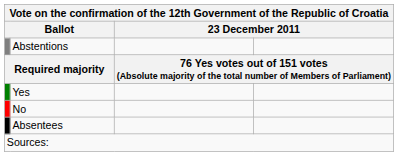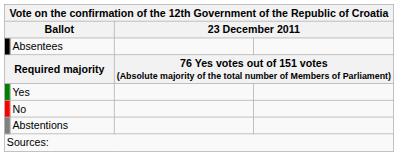 <table class="wikitable" style="text-align:center; font-size:95%;">
 <tr style="background:#e9e9e9;">
 <th colspan="4">Vote on the confirmation of the 12th Government of the Republic of Croatia</th>
 </tr>
 <tr>
 <th colspan="2" style="width:150px;">Ballot</th>
 <th colspan="2" style="width:150px;">23 December 2011</th>
 </tr>
 <tr>
-<th style="background:gray;"></th>
-<td style="text-align:left;">Abstentions</td>
+<th style="background:black;"></th>
+<td style="text-align:left;">Absentees</td>
 <td></td>
 <td></td>
 </tr>
 <tr>
 <th colspan="2">Required majority</th>
 <th colspan="2"><strong>76 Yes votes out of 151 votes<br><small>(Absolute majority of the total number of Members of Parliament)</small></strong></th>
 </tr>
 <tr>
 <th style="width:1px; background:green;"></th>
 <td style="text-align:left;">Yes</td>
 <td></td>
 <td></td>
 </tr>
 <tr>
 <th style="background:red;"></th>
 <td style="text-align:left;">No</td>
 <td></td>
 <td></td>
 </tr>
 <tr>
-<th style="background:black;"></th>
-<td style="text-align:left;">Absentees</td>
+<th style="background:gray;"></th>
+<td style="text-align:left;">Abstentions</td>
 <td></td>
 <td></td>
 </tr>
 <tr>
 <td style="text-align:left;" colspan="4">Sources:</td>
 </tr>
 </table>
